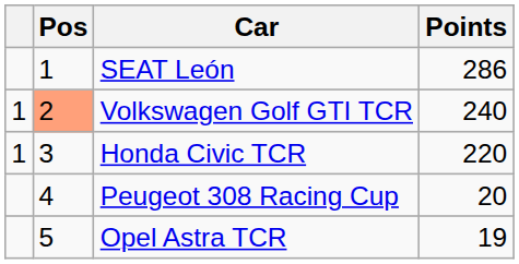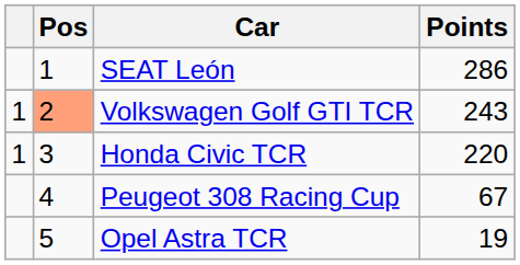 <table class="wikitable" style="font-size: 95%;">
 <tr>
 <th></th>
 <th>Pos</th>
 <th>Car</th>
 <th>Points</th>
 </tr>
 <tr>
 <td align="left"></td>
 <td>1</td>
 <td><a href='#'>SEAT León</a></td>
 <td align="right">286</td>
 </tr>
 <tr>
 <td align="left"> 1</td>
 <td style="background: lightsalmon;">2</td>
 <td><a href='#'>Volkswagen Golf GTI TCR</a></td>
-<td align="right">240</td>
+<td align="right">243</td>
 </tr>
 <tr>
 <td align="left"> 1</td>
 <td>3</td>
 <td><a href='#'>Honda Civic TCR</a></td>
 <td align="right">220</td>
 </tr>
 <tr>
 <td align="left"></td>
 <td>4</td>
 <td><a href='#'>Peugeot 308 Racing Cup</a></td>
-<td align="right">20</td>
+<td align="right">67</td>
 </tr>
 <tr>
 <td align="left"></td>
 <td>5</td>
 <td><a href='#'>Opel Astra TCR</a></td>
 <td align="right">19</td>
 </tr>
 </table>
